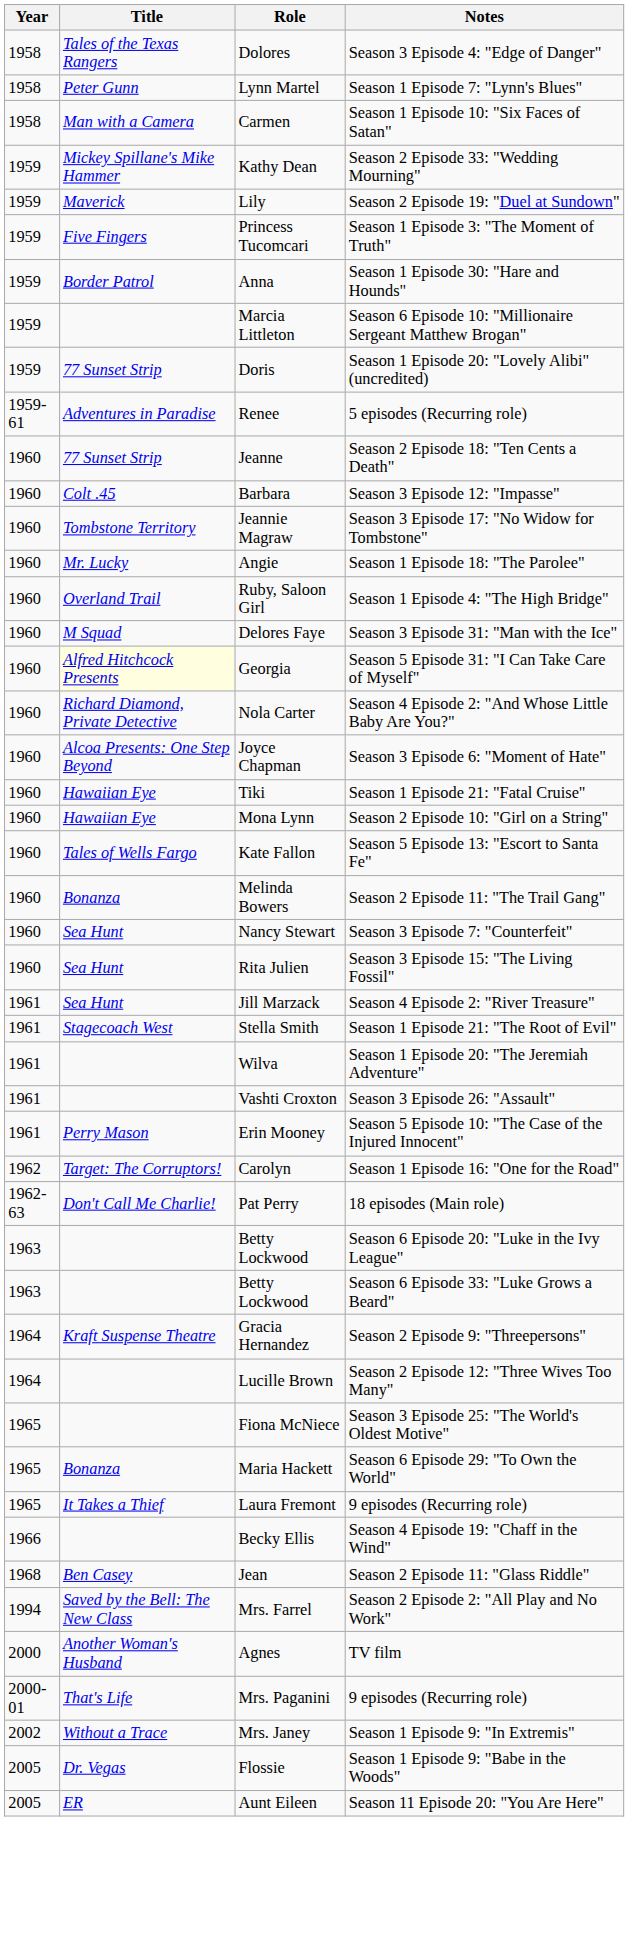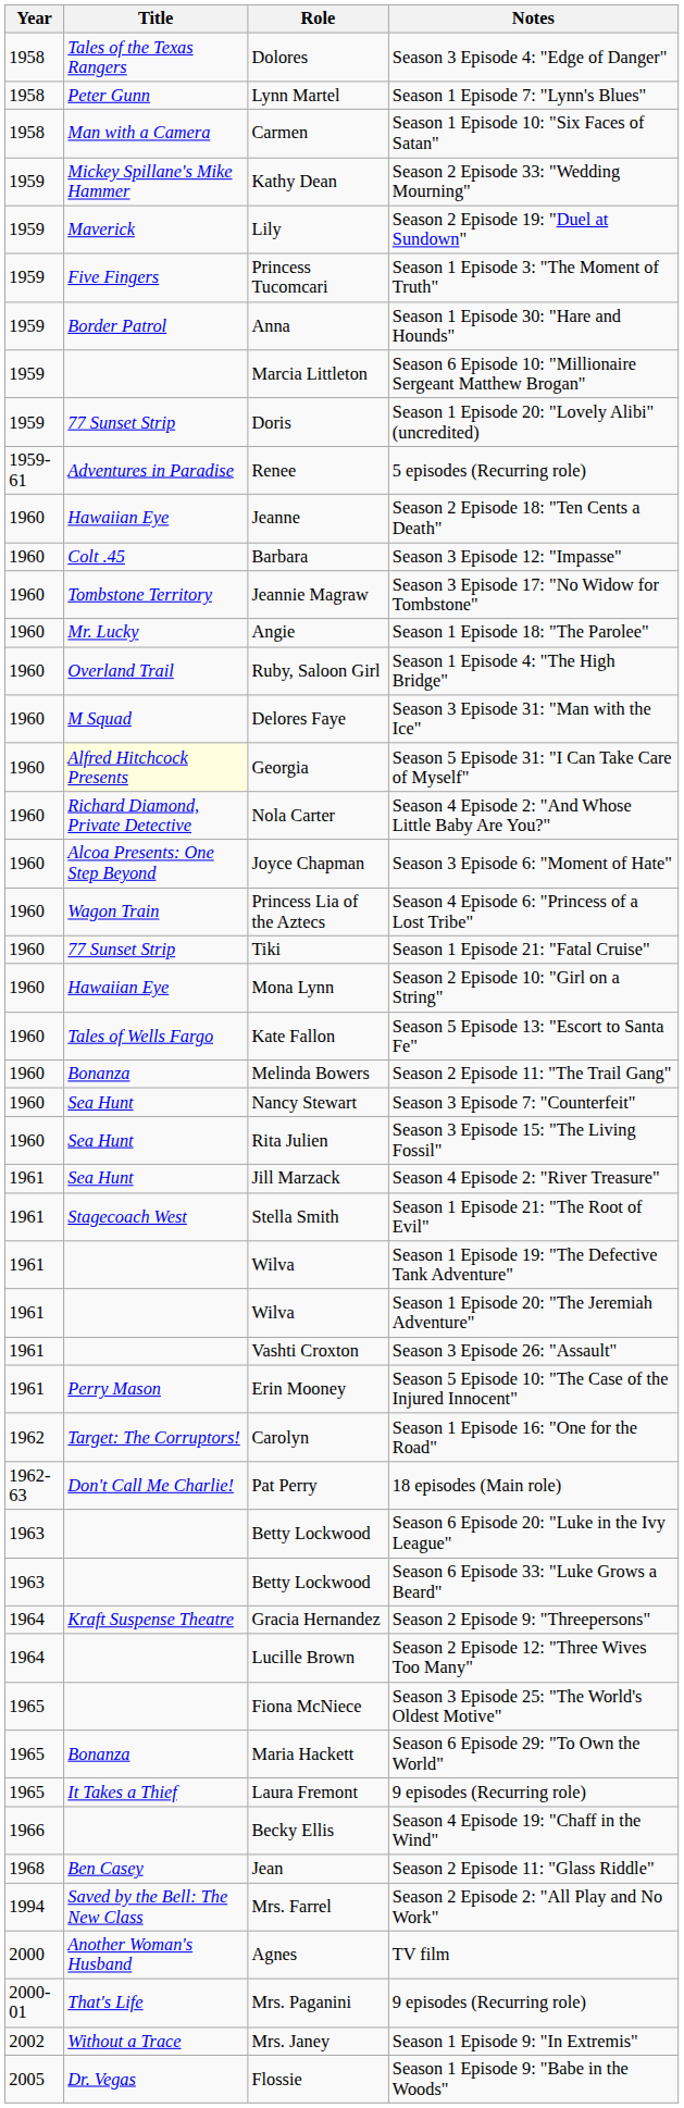 <table class="wikitable sortable">
 <tr>
 <th>Year</th>
 <th>Title</th>
 <th>Role</th>
 <th class="unsortable">Notes</th>
 </tr>
 <tr>
 <td>1958</td>
 <td><em><a href='#'>Tales of the Texas Rangers</a></em></td>
 <td>Dolores</td>
 <td>Season 3 Episode 4: "Edge of Danger"</td>
 </tr>
 <tr>
 <td>1958</td>
 <td><em><a href='#'>Peter Gunn</a></em></td>
 <td>Lynn Martel</td>
 <td>Season 1 Episode 7: "Lynn's Blues"</td>
 </tr>
 <tr>
 <td>1958</td>
 <td><em><a href='#'>Man with a Camera</a></em></td>
 <td>Carmen</td>
 <td>Season 1 Episode 10: "Six Faces of Satan"</td>
 </tr>
 <tr>
 <td>1959</td>
 <td><em><a href='#'>Mickey Spillane's Mike Hammer</a></em></td>
 <td>Kathy Dean</td>
 <td>Season 2 Episode 33: "Wedding Mourning"</td>
 </tr>
 <tr>
 <td>1959</td>
 <td><em><a href='#'>Maverick</a></em></td>
 <td>Lily</td>
 <td>Season 2 Episode 19: "<a href='#'>Duel at Sundown</a>"</td>
 </tr>
 <tr>
 <td>1959</td>
 <td><em><a href='#'>Five Fingers</a></em></td>
 <td>Princess Tucomcari</td>
 <td>Season 1 Episode 3: "The Moment of Truth"</td>
 </tr>
 <tr>
 <td>1959</td>
 <td><em><a href='#'>Border Patrol</a></em></td>
 <td>Anna</td>
 <td>Season 1 Episode 30: "Hare and Hounds"</td>
 </tr>
 <tr>
 <td>1959</td>
 <td><em></em></td>
 <td>Marcia Littleton</td>
 <td>Season 6 Episode 10: "Millionaire Sergeant Matthew Brogan"</td>
 </tr>
 <tr>
 <td>1959</td>
 <td><em><a href='#'>77 Sunset Strip</a></em></td>
 <td>Doris</td>
 <td>Season 1 Episode 20: "Lovely Alibi" (uncredited)</td>
 </tr>
 <tr>
 <td>1959-61</td>
 <td><em><a href='#'>Adventures in Paradise</a></em></td>
 <td>Renee</td>
 <td>5 episodes (Recurring role)</td>
 </tr>
 <tr>
 <td>1960</td>
-<td><em><a href='#'>77 Sunset Strip</a></em></td>
+<td><em><a href='#'>Hawaiian Eye</a></em></td>
 <td>Jeanne</td>
 <td>Season 2 Episode 18: "Ten Cents a Death"</td>
 </tr>
 <tr>
 <td>1960</td>
 <td><em><a href='#'>Colt .45</a></em></td>
 <td>Barbara</td>
 <td>Season 3 Episode 12: "Impasse"</td>
 </tr>
 <tr>
 <td>1960</td>
 <td><em><a href='#'>Tombstone Territory</a></em></td>
 <td>Jeannie Magraw</td>
 <td>Season 3 Episode 17: "No Widow for Tombstone"</td>
 </tr>
 <tr>
 <td>1960</td>
 <td><em><a href='#'>Mr. Lucky</a></em></td>
 <td>Angie</td>
 <td>Season 1 Episode 18: "The Parolee"</td>
 </tr>
 <tr>
 <td>1960</td>
 <td><em><a href='#'>Overland Trail</a></em></td>
 <td>Ruby, Saloon Girl</td>
 <td>Season 1 Episode 4: "The High Bridge"</td>
 </tr>
 <tr>
 <td>1960</td>
 <td><em><a href='#'>M Squad</a></em></td>
 <td>Delores Faye</td>
 <td>Season 3 Episode 31: "Man with the Ice"</td>
 </tr>
 <tr>
 <td>1960</td>
 <td style="background: lightyellow;"><em><a href='#'>Alfred Hitchcock Presents</a></em></td>
 <td>Georgia</td>
 <td>Season 5 Episode 31: "I Can Take Care of Myself"</td>
 </tr>
 <tr>
 <td>1960</td>
 <td><em><a href='#'>Richard Diamond, Private Detective</a></em></td>
 <td>Nola Carter</td>
 <td>Season 4 Episode 2: "And Whose Little Baby Are You?"</td>
 </tr>
 <tr>
 <td>1960</td>
 <td><em><a href='#'>Alcoa Presents: One Step Beyond</a></em></td>
 <td>Joyce Chapman</td>
 <td>Season 3 Episode 6: "Moment of Hate"</td>
 </tr>
 <tr>
 <td>1960</td>
-<td><em><a href='#'>Hawaiian Eye</a></em></td>
+<td><em><a href='#'>Wagon Train</a></em></td>
+<td>Princess Lia of the Aztecs</td>
+<td>Season 4 Episode 6: "Princess of a Lost Tribe"</td>
+</tr>
+<tr>
+<td>1960</td>
+<td><em><a href='#'>77 Sunset Strip</a></em></td>
 <td>Tiki</td>
 <td>Season 1 Episode 21: "Fatal Cruise"</td>
 </tr>
 <tr>
 <td>1960</td>
 <td><em><a href='#'>Hawaiian Eye</a></em></td>
 <td>Mona Lynn</td>
 <td>Season 2 Episode 10: "Girl on a String"</td>
 </tr>
 <tr>
 <td>1960</td>
 <td><em><a href='#'>Tales of Wells Fargo</a></em></td>
 <td>Kate Fallon</td>
 <td>Season 5 Episode 13: "Escort to Santa Fe"</td>
 </tr>
 <tr>
 <td>1960</td>
 <td><em><a href='#'>Bonanza</a></em></td>
 <td>Melinda Bowers</td>
 <td>Season 2 Episode 11: "The Trail Gang"</td>
 </tr>
 <tr>
 <td>1960</td>
 <td><em><a href='#'>Sea Hunt</a></em></td>
 <td>Nancy Stewart</td>
 <td>Season 3 Episode 7: "Counterfeit"</td>
 </tr>
 <tr>
 <td>1960</td>
 <td><em><a href='#'>Sea Hunt</a></em></td>
 <td>Rita Julien</td>
 <td>Season 3 Episode 15: "The Living Fossil"</td>
 </tr>
 <tr>
 <td>1961</td>
 <td><em><a href='#'>Sea Hunt</a></em></td>
 <td>Jill Marzack</td>
 <td>Season 4 Episode 2: "River Treasure"</td>
 </tr>
 <tr>
 <td>1961</td>
 <td><em><a href='#'>Stagecoach West</a></em></td>
 <td>Stella Smith</td>
 <td>Season 1 Episode 21: "The Root of Evil"</td>
+</tr>
+<tr>
+<td>1961</td>
+<td><em></em></td>
+<td>Wilva</td>
+<td>Season 1 Episode 19: "The Defective Tank Adventure"</td>
 </tr>
 <tr>
 <td>1961</td>
 <td><em></em></td>
 <td>Wilva</td>
 <td>Season 1 Episode 20: "The Jeremiah Adventure"</td>
 </tr>
 <tr>
 <td>1961</td>
 <td><em></em></td>
 <td>Vashti Croxton</td>
 <td>Season 3 Episode 26: "Assault"</td>
 </tr>
 <tr>
 <td>1961</td>
 <td><em><a href='#'>Perry Mason</a></em></td>
 <td>Erin Mooney</td>
 <td>Season 5 Episode 10: "The Case of the Injured Innocent"</td>
 </tr>
 <tr>
 <td>1962</td>
 <td><em><a href='#'>Target: The Corruptors!</a></em></td>
 <td>Carolyn</td>
 <td>Season 1 Episode 16: "One for the Road"</td>
 </tr>
 <tr>
 <td>1962-63</td>
 <td><em><a href='#'>Don't Call Me Charlie!</a></em></td>
 <td>Pat Perry</td>
 <td>18 episodes (Main role)</td>
 </tr>
 <tr>
 <td>1963</td>
 <td><em></em></td>
 <td>Betty Lockwood</td>
 <td>Season 6 Episode 20: "Luke in the Ivy League"</td>
 </tr>
 <tr>
 <td>1963</td>
 <td><em></em></td>
 <td>Betty Lockwood</td>
 <td>Season 6 Episode 33: "Luke Grows a Beard"</td>
 </tr>
 <tr>
 <td>1964</td>
 <td><em><a href='#'>Kraft Suspense Theatre</a></em></td>
 <td>Gracia Hernandez</td>
 <td>Season 2 Episode 9: "Threepersons"</td>
 </tr>
 <tr>
 <td>1964</td>
 <td><em></em></td>
 <td>Lucille Brown</td>
 <td>Season 2 Episode 12: "Three Wives Too Many"</td>
 </tr>
 <tr>
 <td>1965</td>
 <td><em></em></td>
 <td>Fiona McNiece</td>
 <td>Season 3 Episode 25: "The World's Oldest Motive"</td>
 </tr>
 <tr>
 <td>1965</td>
 <td><em><a href='#'>Bonanza</a></em></td>
 <td>Maria Hackett</td>
 <td>Season 6 Episode 29: "To Own the World"</td>
 </tr>
 <tr>
 <td>1965</td>
 <td><em><a href='#'>It Takes a Thief</a></em></td>
 <td>Laura Fremont</td>
 <td>9 episodes (Recurring role)</td>
 </tr>
 <tr>
 <td>1966</td>
 <td><em></em></td>
 <td>Becky Ellis</td>
 <td>Season 4 Episode 19: "Chaff in the Wind"</td>
 </tr>
 <tr>
 <td>1968</td>
 <td><em><a href='#'>Ben Casey</a></em></td>
 <td>Jean</td>
 <td>Season 2 Episode 11: "Glass Riddle"</td>
 </tr>
 <tr>
 <td>1994</td>
 <td><em><a href='#'>Saved by the Bell: The New Class</a></em></td>
 <td>Mrs. Farrel</td>
 <td>Season 2 Episode 2: "All Play and No Work"</td>
 </tr>
 <tr>
 <td>2000</td>
 <td><em><a href='#'>Another Woman's Husband</a></em></td>
 <td>Agnes</td>
 <td>TV film</td>
 </tr>
 <tr>
 <td>2000-01</td>
 <td><em><a href='#'>That's Life</a></em></td>
 <td>Mrs. Paganini</td>
 <td>9 episodes (Recurring role)</td>
 </tr>
 <tr>
 <td>2002</td>
 <td><em><a href='#'>Without a Trace</a></em></td>
 <td>Mrs. Janey</td>
 <td>Season 1 Episode 9: "In Extremis"</td>
 </tr>
 <tr>
 <td>2005</td>
 <td><em><a href='#'>Dr. Vegas</a></em></td>
 <td>Flossie</td>
 <td>Season 1 Episode 9: "Babe in the Woods"</td>
 </tr>
-<tr>
-<td>2005</td>
-<td><em><a href='#'>ER</a></em></td>
-<td>Aunt Eileen</td>
-<td>Season 11 Episode 20: "You Are Here"</td>
-</tr>
 </table>
